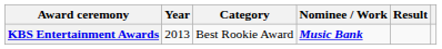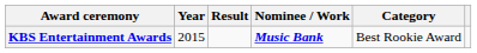 <table class="wikitable plainrowheaders">
 <tr>
 <th scope="col">Award ceremony</th>
 <th scope="col">Year</th>
+<th scope="col">Result</th>
+<th scope="col">Nominee / Work</th>
 <th scope="col">Category</th>
-<th scope="col">Nominee / Work</th>
-<th scope="col">Result</th>
 <th scope="col" class="unsortable"></th>
 </tr>
 <tr>
 <th scope="row"><a href='#'>KBS Entertainment Awards</a></th>
-<td style="text-align:center">2013</td>
+<td style="text-align:center">2015</td>
+<td></td>
+<td><strong><em><a href='#'>Music Bank</a></em></strong></td>
 <td>Best Rookie Award</td>
-<td><strong><em><a href='#'>Music Bank</a></em></strong></td>
-<td></td>
 <td style="text-align:center"></td>
 </tr>
 </table>
